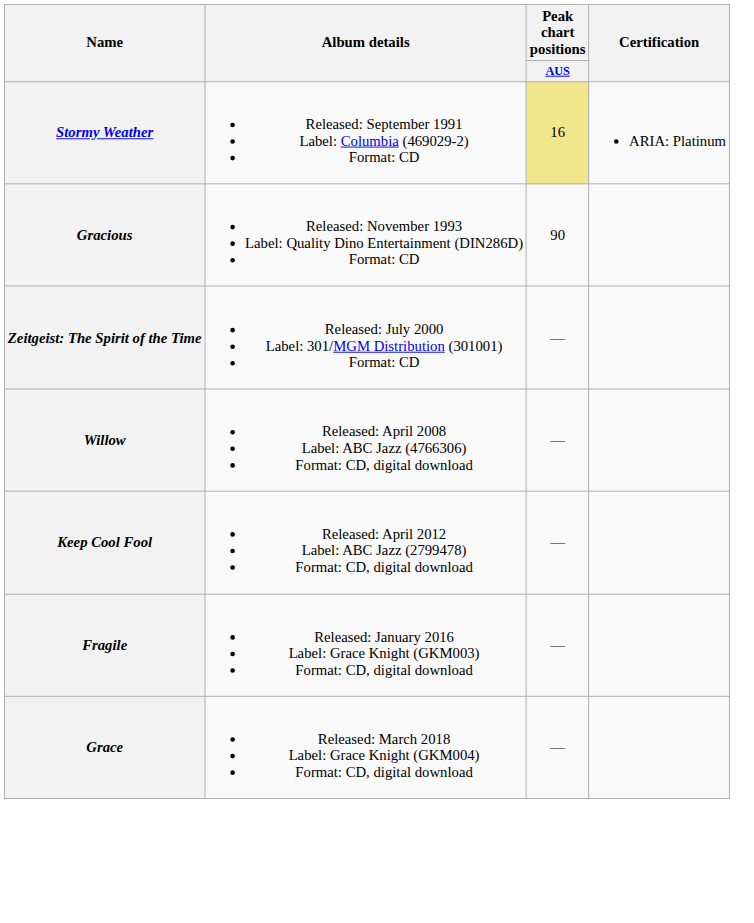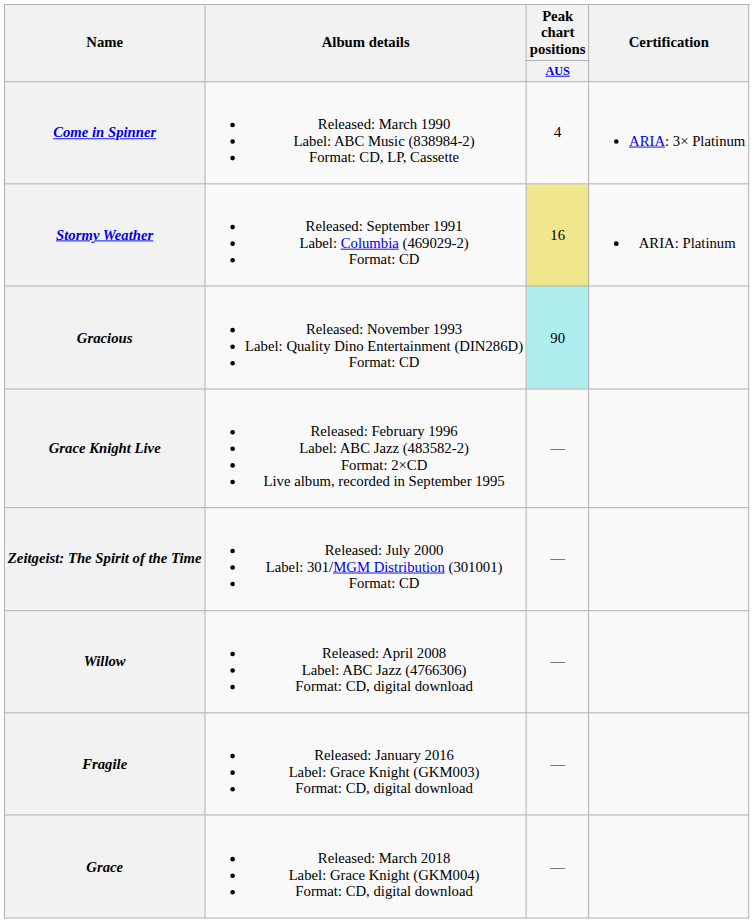 <table class="wikitable plainrowheaders" style="text-align:center;">
 <tr>
 <th rowspan="2">Name</th>
 <th rowspan="2">Album details</th>
 <th>Peak chart positions</th>
 <th rowspan="2">Certification</th>
 </tr>
 <tr style="font-size:smaller;">
 <th style="width:40px;"><a href='#'>AUS</a><br></th>
 </tr>
 <tr>
+<th scope="row"><em><a href='#'>Come in Spinner</a></em> <br> </th>
+<td><br><ul><li>Released: March 1990</li><li>Label: ABC Music (838984-2)</li><li>Format: CD, LP, Cassette</li></ul></td>
+<td>4</td>
+<td><br><ul><li><a href='#'>ARIA</a>: 3× Platinum</li></ul></td>
+</tr>
+<tr>
 <th scope="row"><em><a href='#'>Stormy Weather</a></em></th>
 <td><br><ul><li>Released: September 1991</li><li>Label: <a href='#'>Columbia</a> (469029-2)</li><li>Format: CD</li></ul></td>
 <td style="background: khaki;">16</td>
 <td><br><ul><li>ARIA: Platinum</li></ul></td>
 </tr>
 <tr>
 <th scope="row"><em>Gracious</em></th>
 <td><br><ul><li>Released: November 1993</li><li>Label: Quality Dino Entertainment (DIN286D)</li><li>Format: CD</li></ul></td>
-<td>90</td>
+<td style="background: paleturquoise;">90</td>
+<td></td>
+</tr>
+<tr>
+<th scope="row"><em>Grace Knight Live</em></th>
+<td><br><ul><li>Released: February 1996</li><li>Label: ABC Jazz (483582-2)</li><li>Format: 2×CD</li><li>Live album, recorded in September 1995</li></ul></td>
+<td>—</td>
 <td></td>
 </tr>
 <tr>
 <th scope="row"><em>Zeitgeist: The Spirit of the Time</em></th>
 <td><br><ul><li>Released: July 2000</li><li>Label: 301/<a href='#'>MGM Distribution</a> (301001)</li><li>Format: CD</li></ul></td>
 <td>—</td>
 <td></td>
 </tr>
 <tr>
 <th scope="row"><em>Willow</em></th>
 <td><br><ul><li>Released: April 2008</li><li>Label: ABC Jazz (4766306)</li><li>Format: CD, digital download</li></ul></td>
-<td>—</td>
-<td></td>
-</tr>
-<tr>
-<th scope="row"><em>Keep Cool Fool</em></th>
-<td><br><ul><li>Released: April 2012</li><li>Label: ABC Jazz (2799478)</li><li>Format: CD, digital download</li></ul></td>
 <td>—</td>
 <td></td>
 </tr>
 <tr>
 <th scope="row"><em>Fragile</em></th>
 <td><br><ul><li>Released: January 2016</li><li>Label: Grace Knight (GKM003)</li><li>Format: CD, digital download</li></ul></td>
 <td>—</td>
 <td></td>
 </tr>
 <tr>
 <th scope="row"><em>Grace</em></th>
 <td><br><ul><li>Released: March 2018</li><li>Label: Grace Knight (GKM004)</li><li>Format: CD, digital download</li></ul></td>
 <td>—</td>
 <td></td>
 </tr>
 </table>
